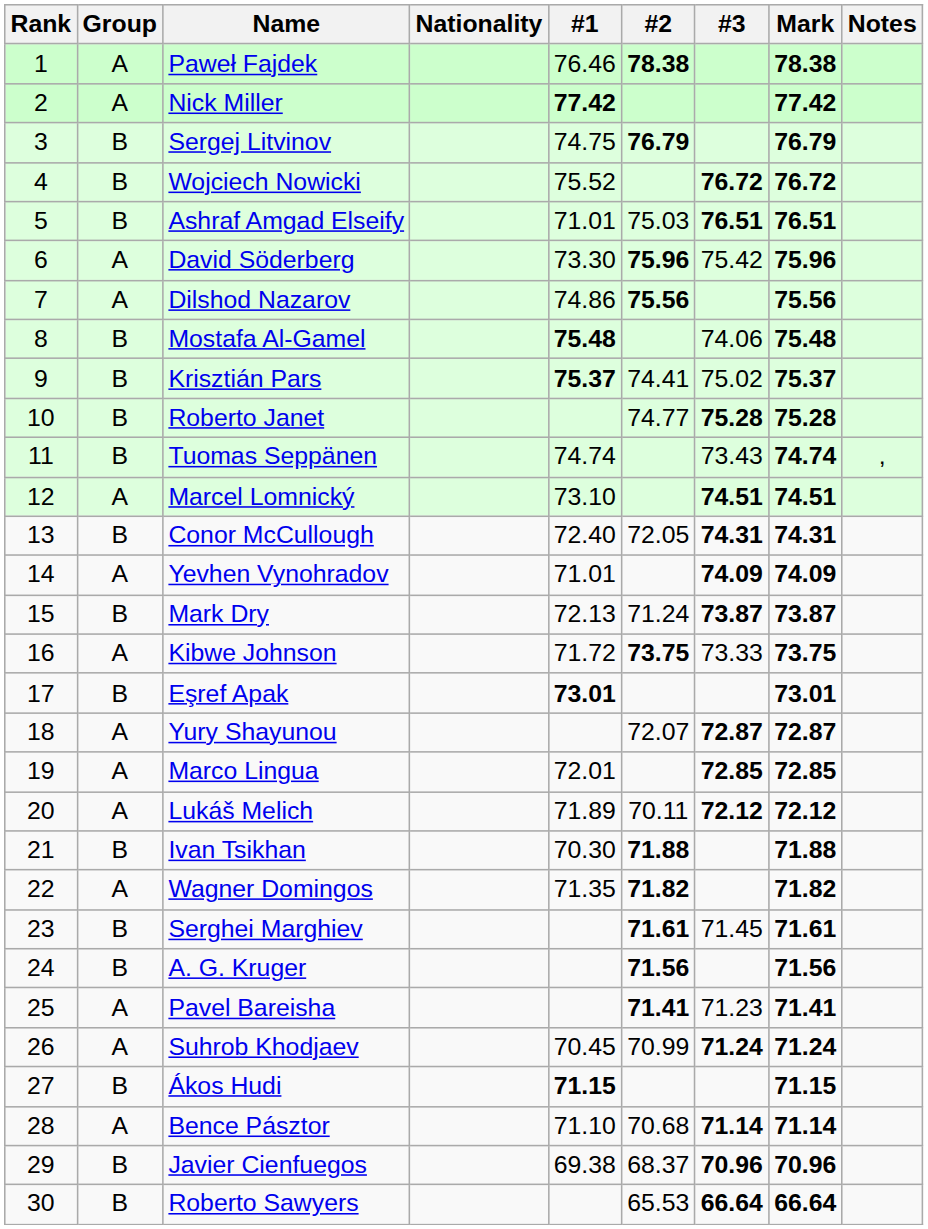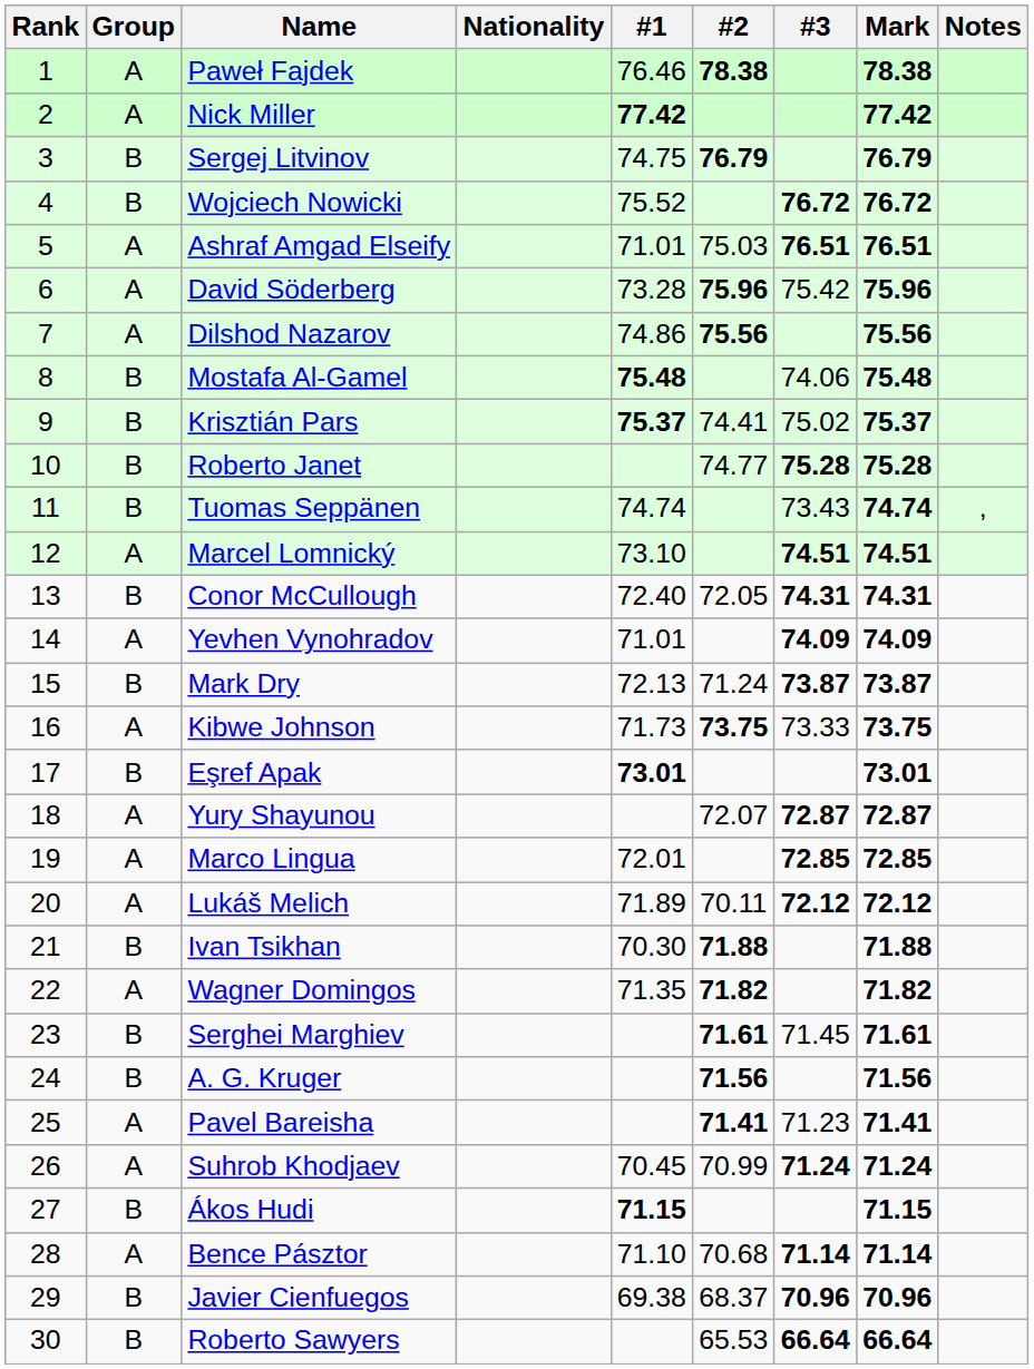 <table class="wikitable sortable" style="text-align:center">
 <tr>
 <th>Rank</th>
 <th>Group</th>
 <th>Name</th>
 <th>Nationality</th>
 <th>#1</th>
 <th>#2</th>
 <th>#3</th>
 <th>Mark</th>
 <th>Notes</th>
 </tr>
 <tr bgcolor=ccffcc>
 <td>1</td>
 <td>A</td>
 <td align=left><a href='#'>Paweł Fajdek</a></td>
 <td align=left></td>
 <td>76.46</td>
 <td><strong>78.38</strong></td>
 <td></td>
 <td><strong>78.38</strong></td>
 <td></td>
 </tr>
 <tr bgcolor=ccffcc>
 <td>2</td>
 <td>A</td>
 <td align=left><a href='#'>Nick Miller</a></td>
 <td align=left></td>
 <td><strong>77.42</strong></td>
 <td></td>
 <td></td>
 <td><strong>77.42</strong></td>
 <td></td>
 </tr>
 <tr bgcolor=ddffdd>
 <td>3</td>
 <td>B</td>
 <td align=left><a href='#'>Sergej Litvinov</a></td>
 <td align=left></td>
 <td>74.75</td>
 <td><strong>76.79</strong></td>
 <td></td>
 <td><strong>76.79</strong></td>
 <td></td>
 </tr>
 <tr bgcolor=ddffdd>
 <td>4</td>
 <td>B</td>
 <td align=left><a href='#'>Wojciech Nowicki</a></td>
 <td align=left></td>
 <td>75.52</td>
 <td></td>
 <td><strong>76.72</strong></td>
 <td><strong>76.72</strong></td>
 <td></td>
 </tr>
 <tr bgcolor=ddffdd>
 <td>5</td>
-<td>B</td>
+<td>A</td>
 <td align=left><a href='#'>Ashraf Amgad Elseify</a></td>
 <td align=left></td>
 <td>71.01</td>
 <td>75.03</td>
 <td><strong>76.51</strong></td>
 <td><strong>76.51</strong></td>
 <td></td>
 </tr>
 <tr bgcolor=ddffdd>
 <td>6</td>
 <td>A</td>
 <td align=left><a href='#'>David Söderberg</a></td>
 <td align=left></td>
-<td>73.30</td>
+<td>73.28</td>
 <td><strong>75.96</strong></td>
 <td>75.42</td>
 <td><strong>75.96</strong></td>
 <td></td>
 </tr>
 <tr bgcolor=ddffdd>
 <td>7</td>
 <td>A</td>
 <td align=left><a href='#'>Dilshod Nazarov</a></td>
 <td align=left></td>
 <td>74.86</td>
 <td><strong>75.56</strong></td>
 <td></td>
 <td><strong>75.56</strong></td>
 <td></td>
 </tr>
 <tr bgcolor=ddffdd>
 <td>8</td>
 <td>B</td>
 <td align=left><a href='#'>Mostafa Al-Gamel</a></td>
 <td align=left></td>
 <td><strong>75.48</strong></td>
 <td></td>
 <td>74.06</td>
 <td><strong>75.48</strong></td>
 <td></td>
 </tr>
 <tr bgcolor=ddffdd>
 <td>9</td>
 <td>B</td>
 <td align=left><a href='#'>Krisztián Pars</a></td>
 <td align=left></td>
 <td><strong>75.37</strong></td>
 <td>74.41</td>
 <td>75.02</td>
 <td><strong>75.37</strong></td>
 <td></td>
 </tr>
 <tr bgcolor=ddffdd>
 <td>10</td>
 <td>B</td>
 <td align=left><a href='#'>Roberto Janet</a></td>
 <td align=left></td>
 <td></td>
 <td>74.77</td>
 <td><strong>75.28</strong></td>
 <td><strong>75.28</strong></td>
 <td></td>
 </tr>
 <tr bgcolor=ddffdd>
 <td>11</td>
 <td>B</td>
 <td align=left><a href='#'>Tuomas Seppänen</a></td>
 <td align=left></td>
 <td>74.74</td>
 <td></td>
 <td>73.43</td>
 <td><strong>74.74</strong></td>
 <td>, </td>
 </tr>
 <tr bgcolor=ddffdd>
 <td>12</td>
 <td>A</td>
 <td align=left><a href='#'>Marcel Lomnický</a></td>
 <td align=left></td>
 <td>73.10</td>
 <td></td>
 <td><strong>74.51</strong></td>
 <td><strong>74.51</strong></td>
 <td></td>
 </tr>
 <tr>
 <td>13</td>
 <td>B</td>
 <td align=left><a href='#'>Conor McCullough</a></td>
 <td align=left></td>
 <td>72.40</td>
 <td>72.05</td>
 <td><strong>74.31</strong></td>
 <td><strong>74.31</strong></td>
 <td></td>
 </tr>
 <tr>
 <td>14</td>
 <td>A</td>
 <td align=left><a href='#'>Yevhen Vynohradov</a></td>
 <td align=left></td>
 <td>71.01</td>
 <td></td>
 <td><strong>74.09</strong></td>
 <td><strong>74.09</strong></td>
 <td></td>
 </tr>
 <tr>
 <td>15</td>
 <td>B</td>
 <td align=left><a href='#'>Mark Dry</a></td>
 <td align=left></td>
 <td>72.13</td>
 <td>71.24</td>
 <td><strong>73.87</strong></td>
 <td><strong>73.87</strong></td>
 <td></td>
 </tr>
 <tr>
 <td>16</td>
 <td>A</td>
 <td align=left><a href='#'>Kibwe Johnson</a></td>
 <td align=left></td>
-<td>71.72</td>
+<td>71.73</td>
 <td><strong>73.75</strong></td>
 <td>73.33</td>
 <td><strong>73.75</strong></td>
 <td></td>
 </tr>
 <tr>
 <td>17</td>
 <td>B</td>
 <td align=left><a href='#'>Eşref Apak</a></td>
 <td align=left></td>
 <td><strong>73.01</strong></td>
 <td></td>
 <td></td>
 <td><strong>73.01</strong></td>
 <td></td>
 </tr>
 <tr>
 <td>18</td>
 <td>A</td>
 <td align=left><a href='#'>Yury Shayunou</a></td>
 <td align=left></td>
 <td></td>
 <td>72.07</td>
 <td><strong>72.87</strong></td>
 <td><strong>72.87</strong></td>
 <td></td>
 </tr>
 <tr>
 <td>19</td>
 <td>A</td>
 <td align=left><a href='#'>Marco Lingua</a></td>
 <td align=left></td>
 <td>72.01</td>
 <td></td>
 <td><strong>72.85</strong></td>
 <td><strong>72.85</strong></td>
 <td></td>
 </tr>
 <tr>
 <td>20</td>
 <td>A</td>
 <td align=left><a href='#'>Lukáš Melich</a></td>
 <td align=left></td>
 <td>71.89</td>
 <td>70.11</td>
 <td><strong>72.12</strong></td>
 <td><strong>72.12</strong></td>
 <td></td>
 </tr>
 <tr>
 <td>21</td>
 <td>B</td>
 <td align=left><a href='#'>Ivan Tsikhan</a></td>
 <td align=left></td>
 <td>70.30</td>
 <td><strong>71.88</strong></td>
 <td></td>
 <td><strong>71.88</strong></td>
 <td></td>
 </tr>
 <tr>
 <td>22</td>
 <td>A</td>
 <td align=left><a href='#'>Wagner Domingos</a></td>
 <td align=left></td>
 <td>71.35</td>
 <td><strong>71.82</strong></td>
 <td></td>
 <td><strong>71.82</strong></td>
 <td></td>
 </tr>
 <tr>
 <td>23</td>
 <td>B</td>
 <td align=left><a href='#'>Serghei Marghiev</a></td>
 <td align=left></td>
 <td></td>
 <td><strong>71.61</strong></td>
 <td>71.45</td>
 <td><strong>71.61</strong></td>
 <td></td>
 </tr>
 <tr>
 <td>24</td>
 <td>B</td>
 <td align=left><a href='#'>A. G. Kruger</a></td>
 <td align=left></td>
 <td></td>
 <td><strong>71.56</strong></td>
 <td></td>
 <td><strong>71.56</strong></td>
 <td></td>
 </tr>
 <tr>
 <td>25</td>
 <td>A</td>
 <td align=left><a href='#'>Pavel Bareisha</a></td>
 <td align=left></td>
 <td></td>
 <td><strong>71.41</strong></td>
 <td>71.23</td>
 <td><strong>71.41</strong></td>
 <td></td>
 </tr>
 <tr>
 <td>26</td>
 <td>A</td>
 <td align=left><a href='#'>Suhrob Khodjaev</a></td>
 <td align=left></td>
 <td>70.45</td>
 <td>70.99</td>
 <td><strong>71.24</strong></td>
 <td><strong>71.24</strong></td>
 <td></td>
 </tr>
 <tr>
 <td>27</td>
 <td>B</td>
 <td align=left><a href='#'>Ákos Hudi</a></td>
 <td align=left></td>
 <td><strong>71.15</strong></td>
 <td></td>
 <td></td>
 <td><strong>71.15</strong></td>
 <td></td>
 </tr>
 <tr>
 <td>28</td>
 <td>A</td>
 <td align=left><a href='#'>Bence Pásztor</a></td>
 <td align=left></td>
 <td>71.10</td>
 <td>70.68</td>
 <td><strong>71.14</strong></td>
 <td><strong>71.14</strong></td>
 <td></td>
 </tr>
 <tr>
 <td>29</td>
 <td>B</td>
 <td align=left><a href='#'>Javier Cienfuegos</a></td>
 <td align=left></td>
 <td>69.38</td>
 <td>68.37</td>
 <td><strong>70.96</strong></td>
 <td><strong>70.96</strong></td>
 <td></td>
 </tr>
 <tr>
 <td>30</td>
 <td>B</td>
 <td align=left><a href='#'>Roberto Sawyers</a></td>
 <td align=left></td>
 <td></td>
 <td>65.53</td>
 <td><strong>66.64</strong></td>
 <td><strong>66.64</strong></td>
 <td></td>
 </tr>
 </table>
